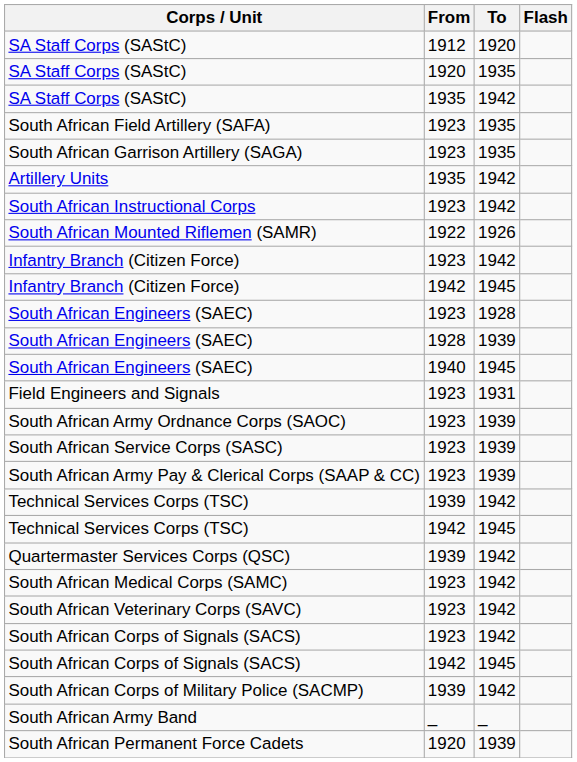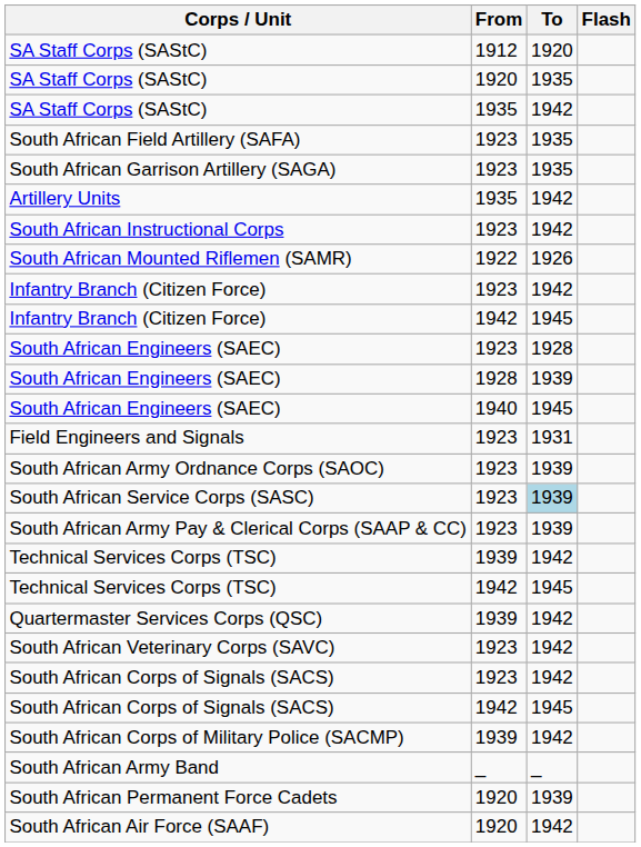 <table class="wikitable sortable">
 <tr>
 <th>Corps / Unit</th>
 <th>From</th>
 <th>To</th>
 <th>Flash</th>
 </tr>
 <tr>
 <td><a href='#'>SA Staff Corps</a> (SAStC)</td>
 <td>1912</td>
 <td>1920</td>
 <td></td>
 </tr>
 <tr>
 <td><a href='#'>SA Staff Corps</a> (SAStC)</td>
 <td>1920</td>
 <td>1935</td>
 <td></td>
 </tr>
 <tr>
 <td><a href='#'>SA Staff Corps</a> (SAStC)</td>
 <td>1935</td>
 <td>1942</td>
 <td></td>
 </tr>
 <tr>
 <td>South African Field Artillery (SAFA)</td>
 <td>1923</td>
 <td>1935</td>
 <td></td>
 </tr>
 <tr>
 <td>South African Garrison Artillery (SAGA)</td>
 <td>1923</td>
 <td>1935</td>
 <td></td>
 </tr>
 <tr>
 <td><a href='#'>Artillery Units</a></td>
 <td>1935</td>
 <td>1942</td>
 <td></td>
 </tr>
 <tr>
 <td><a href='#'>South African Instructional Corps</a></td>
 <td>1923</td>
 <td>1942</td>
 <td></td>
 </tr>
 <tr>
 <td><a href='#'>South African Mounted Riflemen</a> (SAMR)</td>
 <td>1922</td>
 <td>1926</td>
 <td></td>
 </tr>
 <tr>
 <td><a href='#'>Infantry Branch</a> (Citizen Force)</td>
 <td>1923</td>
 <td>1942</td>
 <td></td>
 </tr>
 <tr>
 <td><a href='#'>Infantry Branch</a> (Citizen Force)</td>
 <td>1942</td>
 <td>1945</td>
 <td></td>
 </tr>
 <tr>
 <td><a href='#'>South African Engineers</a> (SAEC)</td>
 <td>1923</td>
 <td>1928</td>
 <td></td>
 </tr>
 <tr>
 <td><a href='#'>South African Engineers</a> (SAEC)</td>
 <td>1928</td>
 <td>1939</td>
 <td></td>
 </tr>
 <tr>
 <td><a href='#'>South African Engineers</a> (SAEC)</td>
 <td>1940</td>
 <td>1945</td>
 <td></td>
 </tr>
 <tr>
 <td>Field Engineers and Signals</td>
 <td>1923</td>
 <td>1931</td>
 <td></td>
 </tr>
 <tr>
 <td>South African Army Ordnance Corps (SAOC)</td>
 <td>1923</td>
 <td>1939</td>
 <td></td>
 </tr>
 <tr>
 <td>South African Service Corps (SASC)</td>
 <td>1923</td>
-<td>1939</td>
+<td style="background: lightblue;">1939</td>
 <td></td>
 </tr>
 <tr>
 <td>South African Army Pay & Clerical Corps (SAAP & CC) </td>
 <td>1923</td>
 <td>1939</td>
 <td></td>
 </tr>
 <tr>
 <td>Technical Services Corps (TSC)</td>
 <td>1939</td>
 <td>1942</td>
 <td></td>
 </tr>
 <tr>
 <td>Technical Services Corps (TSC)</td>
 <td>1942</td>
 <td>1945</td>
 <td></td>
 </tr>
 <tr>
 <td>Quartermaster Services Corps (QSC)</td>
 <td>1939</td>
-<td>1942</td>
-<td></td>
-</tr>
-<tr>
-<td>South African Medical Corps (SAMC)</td>
-<td>1923</td>
 <td>1942</td>
 <td></td>
 </tr>
 <tr>
 <td>South African Veterinary Corps (SAVC)</td>
 <td>1923</td>
 <td>1942</td>
 <td></td>
 </tr>
 <tr>
 <td>South African Corps of Signals (SACS)</td>
 <td>1923</td>
 <td>1942</td>
 <td></td>
 </tr>
 <tr>
 <td>South African Corps of Signals (SACS)</td>
 <td>1942</td>
 <td>1945</td>
 <td></td>
 </tr>
 <tr>
 <td>South African Corps of Military Police (SACMP)</td>
 <td>1939</td>
 <td>1942</td>
 <td></td>
 </tr>
 <tr>
 <td>South African Army Band</td>
 <td>_</td>
 <td>_</td>
 <td></td>
 </tr>
 <tr>
 <td>South African Permanent Force Cadets</td>
 <td>1920</td>
 <td>1939</td>
 <td></td>
 </tr>
 <tr>
+<td>South African Air Force (SAAF)</td>
+<td>1920</td>
+<td>1942</td>
+<td></td>
+</tr>
+<tr>
 </tr>
 </table>
